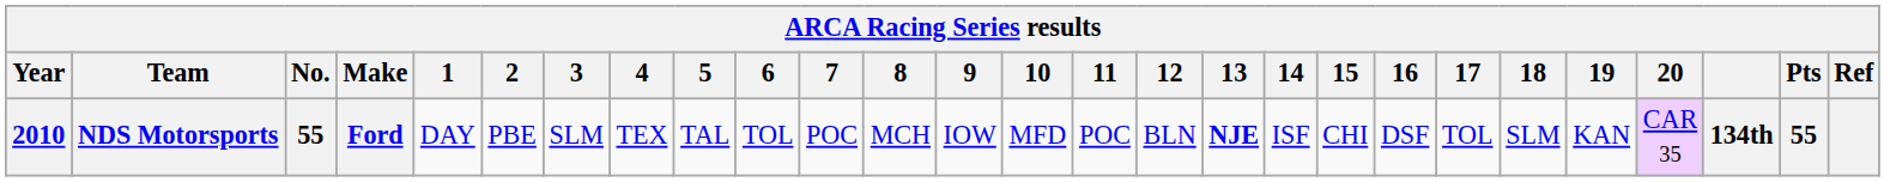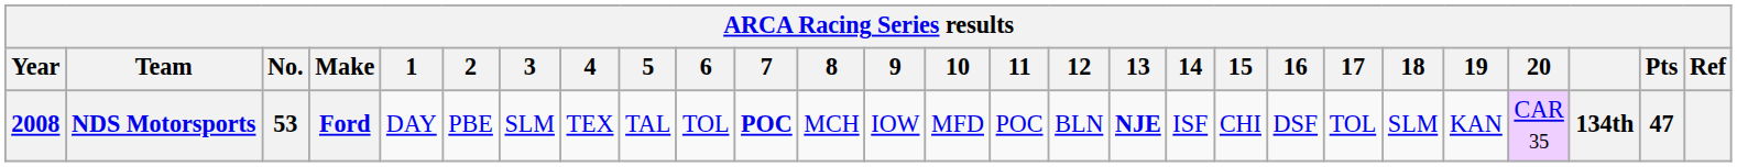 <table class="wikitable" style="text-align:center; font-size:75%">
 <tr>
 <th colspan=45><a href='#'>ARCA Racing Series</a> results</th>
 </tr>
 <tr>
 <th>Year</th>
 <th>Team</th>
 <th>No.</th>
 <th>Make</th>
 <th>1</th>
 <th>2</th>
 <th>3</th>
 <th>4</th>
 <th>5</th>
 <th>6</th>
 <th>7</th>
 <th>8</th>
 <th>9</th>
 <th>10</th>
 <th>11</th>
 <th>12</th>
 <th>13</th>
 <th>14</th>
 <th>15</th>
 <th>16</th>
 <th>17</th>
 <th>18</th>
 <th>19</th>
 <th>20</th>
 <th></th>
 <th>Pts</th>
 <th>Ref</th>
 </tr>
 <tr>
-<th><a href='#'>2010</a></th>
+<th><a href='#'>2008</a></th>
 <th><a href='#'>NDS Motorsports</a></th>
-<th>55</th>
+<th>53</th>
 <th><a href='#'>Ford</a></th>
 <td><a href='#'>DAY</a></td>
 <td><a href='#'>PBE</a></td>
 <td><a href='#'>SLM</a></td>
 <td><a href='#'>TEX</a></td>
 <td><a href='#'>TAL</a></td>
 <td><a href='#'>TOL</a></td>
-<td><a href='#'>POC</a></td>
+<td><strong><a href='#'>POC</a></strong></td>
 <td><a href='#'>MCH</a></td>
 <td><a href='#'>IOW</a></td>
 <td><a href='#'>MFD</a></td>
 <td><a href='#'>POC</a></td>
 <td><a href='#'>BLN</a></td>
 <td><strong><a href='#'>NJE</a></strong></td>
 <td><a href='#'>ISF</a></td>
 <td><a href='#'>CHI</a></td>
 <td><a href='#'>DSF</a></td>
 <td><a href='#'>TOL</a></td>
 <td><a href='#'>SLM</a></td>
 <td><a href='#'>KAN</a></td>
 <td style="background:#EFCFFF;"><a href='#'>CAR</a><br><small>35</small></td>
 <th>134th</th>
-<th>55</th>
+<th>47</th>
 <th></th>
 </tr>
 </table>
